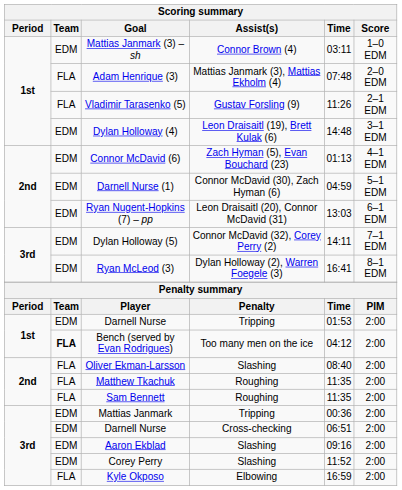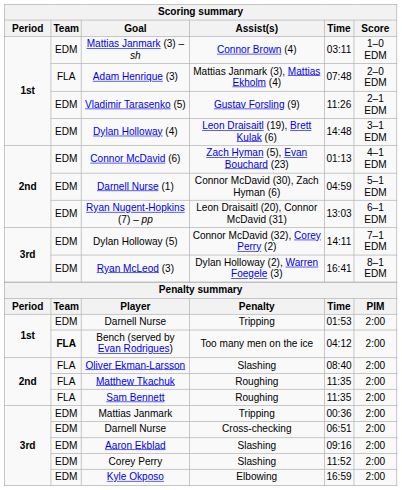 <table style="width:100%;" class="wikitable">
 <tr>
 <th colspan="6">Scoring summary</th>
 </tr>
 <tr>
 <th style="width:12%;">Period</th>
 <th style="width:7%;">Team</th>
 <th style="width:28%;">Goal</th>
 <th style="width:35%;">Assist(s)</th>
 <th style="width:7%;">Time</th>
 <th style="width:11%;">Score</th>
 </tr>
 <tr style="text-align:center;">
 <td rowspan="4"><strong>1st</strong></td>
 <td>EDM</td>
 <td><a href='#'>Mattias Janmark</a> (3) – <em>sh</em></td>
 <td><a href='#'>Connor Brown</a> (4)</td>
 <td>03:11</td>
 <td>1–0 EDM</td>
 </tr>
 <tr style="text-align:center;">
 <td>FLA</td>
 <td><a href='#'>Adam Henrique</a> (3)</td>
 <td>Mattias Janmark (3), <a href='#'>Mattias Ekholm</a> (4)</td>
 <td>07:48</td>
 <td>2–0 EDM</td>
 </tr>
 <tr style="text-align:center;">
-<td>FLA</td>
+<td>EDM</td>
 <td><a href='#'>Vladimir Tarasenko</a> (5)</td>
 <td><a href='#'>Gustav Forsling</a> (9)</td>
 <td>11:26</td>
 <td>2–1 EDM</td>
 </tr>
 <tr style="text-align:center;">
 <td>EDM</td>
 <td><a href='#'>Dylan Holloway</a> (4)</td>
 <td><a href='#'>Leon Draisaitl</a> (19), <a href='#'>Brett Kulak</a> (6)</td>
 <td>14:48</td>
 <td>3–1 EDM</td>
 </tr>
 <tr style="text-align:center;">
 <td rowspan="3"><strong>2nd</strong></td>
 <td>EDM</td>
 <td><a href='#'>Connor McDavid</a> (6)</td>
 <td><a href='#'>Zach Hyman</a> (5), <a href='#'>Evan Bouchard</a> (23)</td>
 <td>01:13</td>
 <td>4–1 EDM</td>
 </tr>
 <tr style="text-align:center;">
 <td>EDM</td>
 <td><a href='#'>Darnell Nurse</a> (1)</td>
 <td>Connor McDavid (30), Zach Hyman (6)</td>
 <td>04:59</td>
 <td>5–1 EDM</td>
 </tr>
 <tr style="text-align:center;">
 <td>EDM</td>
 <td><a href='#'>Ryan Nugent-Hopkins</a> (7) – <em>pp</em></td>
 <td>Leon Draisaitl (20), Connor McDavid (31)</td>
 <td>13:03</td>
 <td>6–1 EDM</td>
 </tr>
 <tr style="text-align:center;">
 <td rowspan="2"><strong>3rd</strong></td>
 <td>EDM</td>
 <td>Dylan Holloway (5)</td>
 <td>Connor McDavid (32), <a href='#'>Corey Perry</a> (2)</td>
 <td>14:11</td>
 <td>7–1 EDM</td>
 </tr>
 <tr style="text-align:center;">
 <td>EDM</td>
 <td><a href='#'>Ryan McLeod</a> (3)</td>
 <td>Dylan Holloway (2), <a href='#'>Warren Foegele</a> (3)</td>
 <td>16:41</td>
 <td>8–1 EDM</td>
 </tr>
 <tr style="text-align:center;">
 </tr>
 <tr>
 <th colspan="6">Penalty summary</th>
 </tr>
 <tr>
 <th style="width:12%;">Period</th>
 <th style="width:7%;">Team</th>
 <th style="width:28%;">Player</th>
 <th style="width:35%;">Penalty</th>
 <th style="width:7%;">Time</th>
 <th style="width:11%;">PIM</th>
 </tr>
 <tr style="text-align:center;">
 <td rowspan="2"><strong>1st</strong></td>
 <td>EDM</td>
 <td>Darnell Nurse</td>
 <td>Tripping</td>
 <td>01:53</td>
 <td>2:00</td>
 </tr>
 <tr style="text-align:center;">
 <td><strong>FLA</strong></td>
 <td>Bench (served by <a href='#'>Evan Rodrigues</a>)</td>
 <td>Too many men on the ice</td>
 <td>04:12</td>
 <td>2:00</td>
 </tr>
 <tr style="text-align:center;">
 <td rowspan="3"><strong>2nd</strong></td>
 <td>FLA</td>
 <td><a href='#'>Oliver Ekman-Larsson</a></td>
 <td>Slashing</td>
 <td>08:40</td>
 <td>2:00</td>
 </tr>
 <tr style="text-align:center;">
 <td>FLA</td>
 <td><a href='#'>Matthew Tkachuk</a></td>
 <td>Roughing</td>
 <td>11:35</td>
 <td>2:00</td>
 </tr>
 <tr style="text-align:center;">
 <td>FLA</td>
 <td><a href='#'>Sam Bennett</a></td>
 <td>Roughing</td>
 <td>11:35</td>
 <td>2:00</td>
 </tr>
 <tr style="text-align:center;">
 <td rowspan="5"><strong>3rd</strong></td>
 <td>EDM</td>
 <td>Mattias Janmark</td>
 <td>Tripping</td>
 <td>00:36</td>
 <td>2:00</td>
 </tr>
 <tr style="text-align:center;">
 <td>EDM</td>
 <td>Darnell Nurse</td>
 <td>Cross-checking</td>
 <td>06:51</td>
 <td>2:00</td>
 </tr>
 <tr style="text-align:center;">
 <td>EDM</td>
 <td><a href='#'>Aaron Ekblad</a></td>
 <td>Slashing</td>
 <td>09:16</td>
 <td>2:00</td>
 </tr>
 <tr style="text-align:center;">
 <td>EDM</td>
 <td>Corey Perry</td>
 <td>Slashing</td>
 <td>11:52</td>
 <td>2:00</td>
 </tr>
 <tr style="text-align:center;">
-<td>FLA</td>
+<td>EDM</td>
 <td><a href='#'>Kyle Okposo</a></td>
 <td>Elbowing</td>
 <td>16:59</td>
 <td>2:00</td>
 </tr>
 </table>
